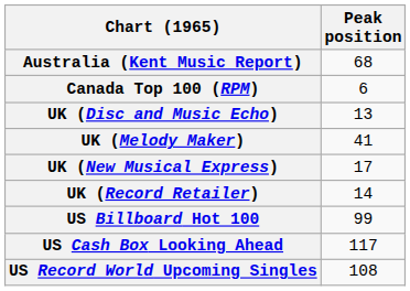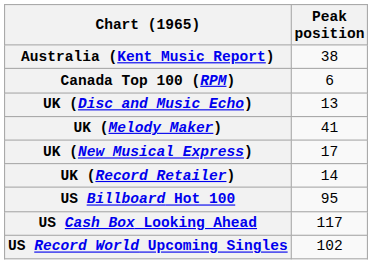 <table class="wikitable sortable plainrowheaders" style="text-align:center">
 <tr>
 <th>Chart (1965)</th>
 <th>Peak<br>position</th>
 </tr>
 <tr>
 <th scope="row">Australia (<a href='#'>Kent Music Report</a>)</th>
-<td style="text-align:center;">68</td>
+<td style="text-align:center;">38</td>
 </tr>
 <tr>
 <th scope="row">Canada Top 100 (<em><a href='#'>RPM</a></em>)</th>
 <td style="text-align:center;">6</td>
 </tr>
 <tr>
 <th scope="row">UK (<em><a href='#'>Disc and Music Echo</a></em>)</th>
 <td style="text-align:center;">13</td>
 </tr>
 <tr>
 <th scope="row">UK (<em><a href='#'>Melody Maker</a></em>)</th>
 <td style="text-align:center;">41</td>
 </tr>
 <tr>
 <th scope="row">UK (<em><a href='#'>New Musical Express</a></em>)</th>
 <td style="text-align:center;">17</td>
 </tr>
 <tr>
 <th scope="row">UK (<em><a href='#'>Record Retailer</a></em>)</th>
 <td style="text-align:center;">14</td>
 </tr>
 <tr>
 <th scope="row">US <a href='#'><em>Billboard</em> Hot 100</a></th>
-<td style="text-align:center;">99</td>
+<td style="text-align:center;">95</td>
 </tr>
 <tr>
 <th scope="row">US <a href='#'><em>Cash Box</em> Looking Ahead</a></th>
 <td style="text-align:center;">117</td>
 </tr>
 <tr>
 <th scope="row">US <a href='#'><em>Record World</em> Upcoming Singles</a></th>
-<td style="text-align:center;">108</td>
+<td style="text-align:center;">102</td>
 </tr>
 </table>
